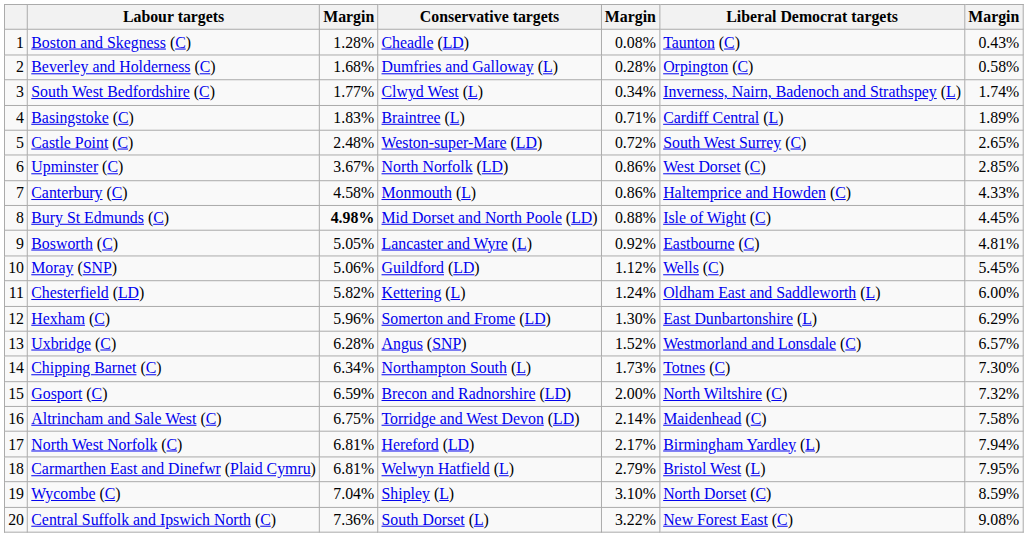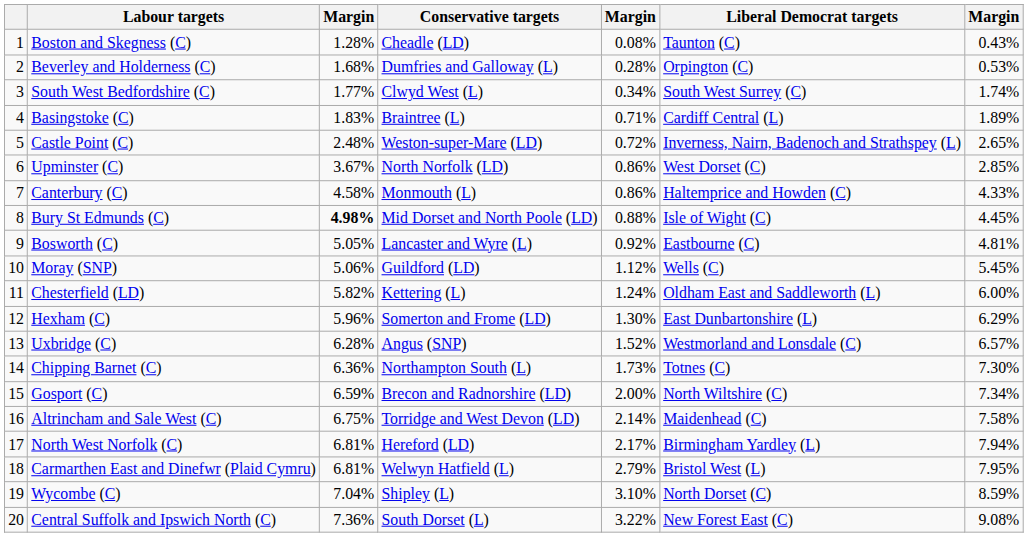 <table class="wikitable">
 <tr>
 <th scope="col"></th>
 <th scope="col">Labour targets</th>
 <th scope="col">Margin</th>
 <th scope="col">Conservative targets</th>
 <th scope="col">Margin</th>
 <th scope="col">Liberal Democrat targets</th>
 <th scope="col">Margin</th>
 </tr>
 <tr>
 <td align="right">1</td>
 <td><a href='#'>Boston and Skegness</a> (<a href='#'>C</a>)</td>
 <td align="right">1.28%</td>
 <td><a href='#'>Cheadle</a> (<a href='#'>LD</a>)</td>
 <td align="right">0.08%</td>
 <td><a href='#'>Taunton</a> (<a href='#'>C</a>)</td>
 <td align="right">0.43%</td>
 </tr>
 <tr>
 <td align="right">2</td>
 <td><a href='#'>Beverley and Holderness</a> (<a href='#'>C</a>)</td>
 <td align="right">1.68%</td>
 <td><a href='#'>Dumfries and Galloway</a> (<a href='#'>L</a>)</td>
 <td align="right">0.28%</td>
 <td><a href='#'>Orpington</a> (<a href='#'>C</a>)</td>
-<td align="right">0.58%</td>
+<td align="right">0.53%</td>
 </tr>
 <tr>
 <td align="right">3</td>
 <td><a href='#'>South West Bedfordshire</a> (<a href='#'>C</a>)</td>
 <td align="right">1.77%</td>
 <td><a href='#'>Clwyd West</a> (<a href='#'>L</a>)</td>
 <td align="right">0.34%</td>
-<td><a href='#'>Inverness, Nairn, Badenoch and Strathspey</a> (<a href='#'>L</a>)</td>
+<td><a href='#'>South West Surrey</a> (<a href='#'>C</a>)</td>
 <td align="right">1.74%</td>
 </tr>
 <tr>
 <td align="right">4</td>
 <td><a href='#'>Basingstoke</a> (<a href='#'>C</a>)</td>
 <td align="right">1.83%</td>
 <td><a href='#'>Braintree</a> (<a href='#'>L</a>)</td>
 <td align="right">0.71%</td>
 <td><a href='#'>Cardiff Central</a> (<a href='#'>L</a>)</td>
 <td align="right">1.89%</td>
 </tr>
 <tr>
 <td align="right">5</td>
 <td><a href='#'>Castle Point</a> (<a href='#'>C</a>)</td>
 <td align="right">2.48%</td>
 <td><a href='#'>Weston-super-Mare</a> (<a href='#'>LD</a>)</td>
 <td align="right">0.72%</td>
-<td><a href='#'>South West Surrey</a> (<a href='#'>C</a>)</td>
+<td><a href='#'>Inverness, Nairn, Badenoch and Strathspey</a> (<a href='#'>L</a>)</td>
 <td align="right">2.65%</td>
 </tr>
 <tr>
 <td align="right">6</td>
 <td><a href='#'>Upminster</a> (<a href='#'>C</a>)</td>
 <td align="right">3.67%</td>
 <td><a href='#'>North Norfolk</a> (<a href='#'>LD</a>)</td>
 <td align="right">0.86%</td>
 <td><a href='#'>West Dorset</a> (<a href='#'>C</a>)</td>
 <td align="right">2.85%</td>
 </tr>
 <tr>
 <td align="right">7</td>
 <td><a href='#'>Canterbury</a> (<a href='#'>C</a>)</td>
 <td align="right">4.58%</td>
 <td><a href='#'>Monmouth</a> (<a href='#'>L</a>)</td>
 <td align="right">0.86%</td>
 <td><a href='#'>Haltemprice and Howden</a> (<a href='#'>C</a>)</td>
 <td align="right">4.33%</td>
 </tr>
 <tr>
 <td align="right">8</td>
 <td><a href='#'>Bury St Edmunds</a> (<a href='#'>C</a>)</td>
 <td align="right"><strong>4.98%</strong></td>
 <td><a href='#'>Mid Dorset and North Poole</a> (<a href='#'>LD</a>)</td>
 <td align="right">0.88%</td>
 <td><a href='#'>Isle of Wight</a> (<a href='#'>C</a>)</td>
 <td align="right">4.45%</td>
 </tr>
 <tr>
 <td align="right">9</td>
 <td><a href='#'>Bosworth</a> (<a href='#'>C</a>)</td>
 <td align="right">5.05%</td>
 <td><a href='#'>Lancaster and Wyre</a> (<a href='#'>L</a>)</td>
 <td align="right">0.92%</td>
 <td><a href='#'>Eastbourne</a> (<a href='#'>C</a>)</td>
 <td align="right">4.81%</td>
 </tr>
 <tr>
 <td align="right">10</td>
 <td><a href='#'>Moray</a> (<a href='#'>SNP</a>)</td>
 <td align="right">5.06%</td>
 <td><a href='#'>Guildford</a> (<a href='#'>LD</a>)</td>
 <td align="right">1.12%</td>
 <td><a href='#'>Wells</a> (<a href='#'>C</a>)</td>
 <td align="right">5.45%</td>
 </tr>
 <tr>
 <td align="right">11</td>
 <td><a href='#'>Chesterfield</a> (<a href='#'>LD</a>)</td>
 <td align="right">5.82%</td>
 <td><a href='#'>Kettering</a> (<a href='#'>L</a>)</td>
 <td align="right">1.24%</td>
 <td><a href='#'>Oldham East and Saddleworth</a> (<a href='#'>L</a>)</td>
 <td align="right">6.00%</td>
 </tr>
 <tr>
 <td align="right">12</td>
 <td><a href='#'>Hexham</a> (<a href='#'>C</a>)</td>
 <td align="right">5.96%</td>
 <td><a href='#'>Somerton and Frome</a> (<a href='#'>LD</a>)</td>
 <td align="right">1.30%</td>
 <td><a href='#'>East Dunbartonshire</a> (<a href='#'>L</a>)</td>
 <td align="right">6.29%</td>
 </tr>
 <tr>
 <td align="right">13</td>
 <td><a href='#'>Uxbridge</a> (<a href='#'>C</a>)</td>
 <td align="right">6.28%</td>
 <td><a href='#'>Angus</a> (<a href='#'>SNP</a>)</td>
 <td align="right">1.52%</td>
 <td><a href='#'>Westmorland and Lonsdale</a> (<a href='#'>C</a>)</td>
 <td align="right">6.57%</td>
 </tr>
 <tr>
 <td align="right">14</td>
 <td><a href='#'>Chipping Barnet</a> (<a href='#'>C</a>)</td>
-<td align="right">6.34%</td>
+<td align="right">6.36%</td>
 <td><a href='#'>Northampton South</a> (<a href='#'>L</a>)</td>
 <td align="right">1.73%</td>
 <td><a href='#'>Totnes</a> (<a href='#'>C</a>)</td>
 <td align="right">7.30%</td>
 </tr>
 <tr>
 <td align="right">15</td>
 <td><a href='#'>Gosport</a> (<a href='#'>C</a>)</td>
 <td align="right">6.59%</td>
 <td><a href='#'>Brecon and Radnorshire</a> (<a href='#'>LD</a>)</td>
 <td align="right">2.00%</td>
 <td><a href='#'>North Wiltshire</a> (<a href='#'>C</a>)</td>
-<td align="right">7.32%</td>
+<td align="right">7.34%</td>
 </tr>
 <tr>
 <td align="right">16</td>
 <td><a href='#'>Altrincham and Sale West</a> (<a href='#'>C</a>)</td>
 <td align="right">6.75%</td>
 <td><a href='#'>Torridge and West Devon</a> (<a href='#'>LD</a>)</td>
 <td align="right">2.14%</td>
 <td><a href='#'>Maidenhead</a> (<a href='#'>C</a>)</td>
 <td align="right">7.58%</td>
 </tr>
 <tr>
 <td align="right">17</td>
 <td><a href='#'>North West Norfolk</a> (<a href='#'>C</a>)</td>
 <td align="right">6.81%</td>
 <td><a href='#'>Hereford</a> (<a href='#'>LD</a>)</td>
 <td align="right">2.17%</td>
 <td><a href='#'>Birmingham Yardley</a> (<a href='#'>L</a>)</td>
 <td align="right">7.94%</td>
 </tr>
 <tr>
 <td align="right">18</td>
 <td><a href='#'>Carmarthen East and Dinefwr</a> (<a href='#'>Plaid Cymru</a>)</td>
 <td align="right">6.81%</td>
 <td><a href='#'>Welwyn Hatfield</a> (<a href='#'>L</a>)</td>
 <td align="right">2.79%</td>
 <td><a href='#'>Bristol West</a> (<a href='#'>L</a>)</td>
 <td align="right">7.95%</td>
 </tr>
 <tr>
 <td align="right">19</td>
 <td><a href='#'>Wycombe</a> (<a href='#'>C</a>)</td>
 <td align="right">7.04%</td>
 <td><a href='#'>Shipley</a> (<a href='#'>L</a>)</td>
 <td align="right">3.10%</td>
 <td><a href='#'>North Dorset</a> (<a href='#'>C</a>)</td>
 <td align="right">8.59%</td>
 </tr>
 <tr>
 <td align="right">20</td>
 <td><a href='#'>Central Suffolk and Ipswich North</a> (<a href='#'>C</a>)</td>
 <td align="right">7.36%</td>
 <td><a href='#'>South Dorset</a> (<a href='#'>L</a>)</td>
 <td align="right">3.22%</td>
 <td><a href='#'>New Forest East</a> (<a href='#'>C</a>)</td>
 <td align="right">9.08%</td>
 </tr>
 </table>
